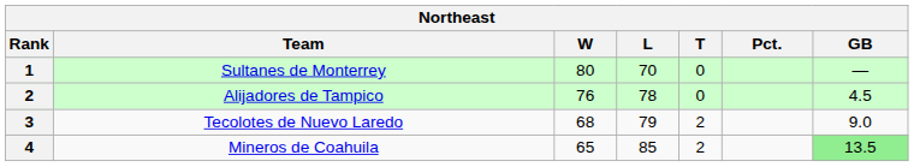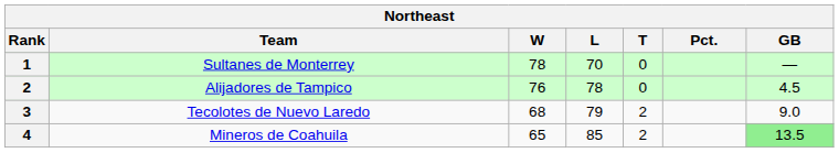 <table class="wikitable plainrowheaders" width="100%" style="text-align:center;">
 <tr>
 <th colspan="7">Northeast</th>
 </tr>
 <tr>
 <th scope="col" width="5%">Rank</th>
 <th>Team</th>
 <th>W</th>
 <th>L</th>
 <th>T</th>
 <th>Pct.</th>
 <th>GB</th>
 </tr>
 <tr style="background-color:#ccffcc;">
 <th>1</th>
 <td><a href='#'>Sultanes de Monterrey</a></td>
-<td>80</td>
+<td>78</td>
 <td>70</td>
 <td>0</td>
 <td></td>
 <td>—</td>
 </tr>
 <tr style="background-color:#ccffcc;">
 <th>2</th>
 <td><a href='#'>Alijadores de Tampico</a></td>
 <td>76</td>
 <td>78</td>
 <td>0</td>
 <td></td>
 <td>4.5</td>
 </tr>
 <tr>
 <th>3</th>
 <td><a href='#'>Tecolotes de Nuevo Laredo</a></td>
 <td>68</td>
 <td>79</td>
 <td>2</td>
 <td></td>
 <td>9.0</td>
 </tr>
 <tr>
 <th>4</th>
 <td><a href='#'>Mineros de Coahuila</a></td>
 <td>65</td>
 <td>85</td>
 <td>2</td>
 <td></td>
 <td style="background: lightgreen;">13.5</td>
 </tr>
 </table>
